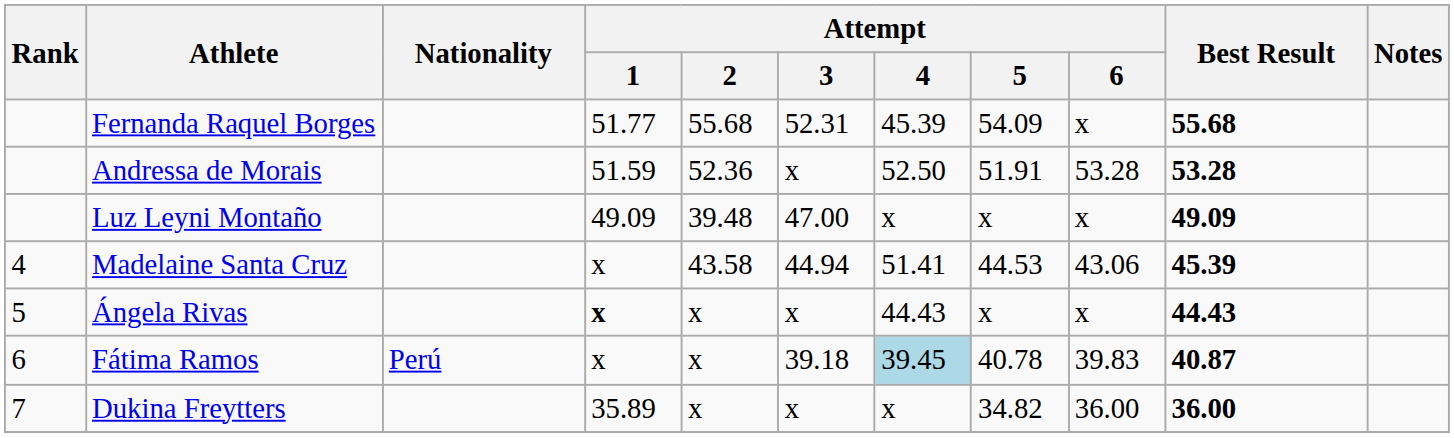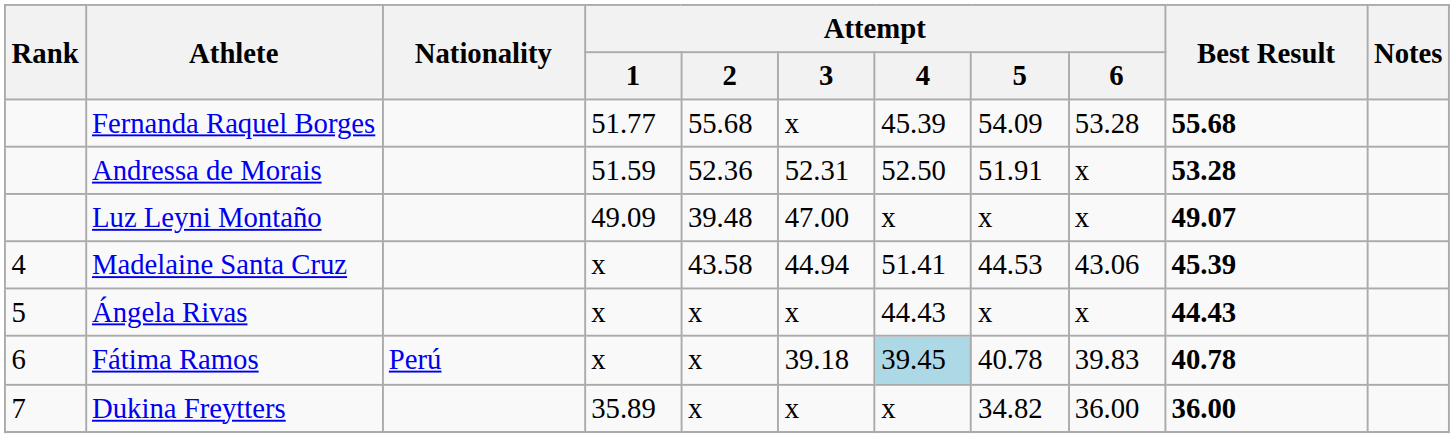 <table class="wikitable" style="font-size:95%" style="width:35em;" style="text-align:center">
 <tr>
 <th rowspan=2>Rank</th>
 <th rowspan=2 width=150>Athlete</th>
 <th rowspan=2 width=100>Nationality</th>
 <th colspan=6 width=300>Attempt</th>
 <th rowspan=2 width=100>Best Result</th>
 <th rowspan=2>Notes</th>
 </tr>
 <tr>
 <th>1</th>
 <th>2</th>
 <th>3</th>
 <th>4</th>
 <th>5</th>
 <th>6</th>
 </tr>
 <tr>
 <td></td>
 <td align=left><a href='#'>Fernanda Raquel Borges</a></td>
 <td align=left></td>
 <td>51.77</td>
 <td>55.68</td>
-<td>52.31</td>
+<td>x</td>
 <td>45.39</td>
 <td>54.09</td>
-<td>x</td>
+<td>53.28</td>
 <td><strong>55.68</strong></td>
 <td></td>
 </tr>
 <tr>
 <td></td>
 <td align=left><a href='#'>Andressa de Morais</a></td>
 <td align=left></td>
 <td>51.59</td>
 <td>52.36</td>
-<td>x</td>
+<td>52.31</td>
 <td>52.50</td>
 <td>51.91</td>
-<td>53.28</td>
+<td>x</td>
 <td><strong>53.28</strong></td>
 <td></td>
 </tr>
 <tr>
 <td></td>
 <td align=left><a href='#'>Luz Leyni Montaño</a></td>
 <td align=left></td>
 <td>49.09</td>
 <td>39.48</td>
 <td>47.00</td>
 <td>x</td>
 <td>x</td>
 <td>x</td>
-<td><strong>49.09</strong></td>
+<td><strong>49.07</strong></td>
 <td></td>
 </tr>
 <tr>
 <td>4</td>
 <td align=left><a href='#'>Madelaine Santa Cruz</a></td>
 <td align=left></td>
 <td>x</td>
 <td>43.58</td>
 <td>44.94</td>
 <td>51.41</td>
 <td>44.53</td>
 <td>43.06</td>
 <td><strong>45.39</strong></td>
 <td></td>
 </tr>
 <tr>
 <td>5</td>
 <td align=left><a href='#'>Ángela Rivas</a></td>
 <td align=left></td>
-<td><strong>x</strong></td>
+<td>x</td>
 <td>x</td>
 <td>x</td>
 <td>44.43</td>
 <td>x</td>
 <td>x</td>
 <td><strong>44.43</strong></td>
 <td></td>
 </tr>
 <tr>
 <td>6</td>
 <td align=left><a href='#'>Fátima Ramos</a></td>
 <td align=left> <a href='#'>Perú</a></td>
 <td>x</td>
 <td>x</td>
 <td>39.18</td>
 <td style="background: lightblue;">39.45</td>
 <td>40.78</td>
 <td>39.83</td>
-<td><strong>40.87</strong></td>
+<td><strong>40.78</strong></td>
 <td></td>
 </tr>
 <tr>
 <td>7</td>
 <td align=left><a href='#'>Dukina Freytters</a></td>
 <td align=left></td>
 <td>35.89</td>
 <td>x</td>
 <td>x</td>
 <td>x</td>
 <td>34.82</td>
 <td>36.00</td>
 <td><strong>36.00</strong></td>
 <td></td>
 </tr>
 <tr>
 </tr>
 </table>
